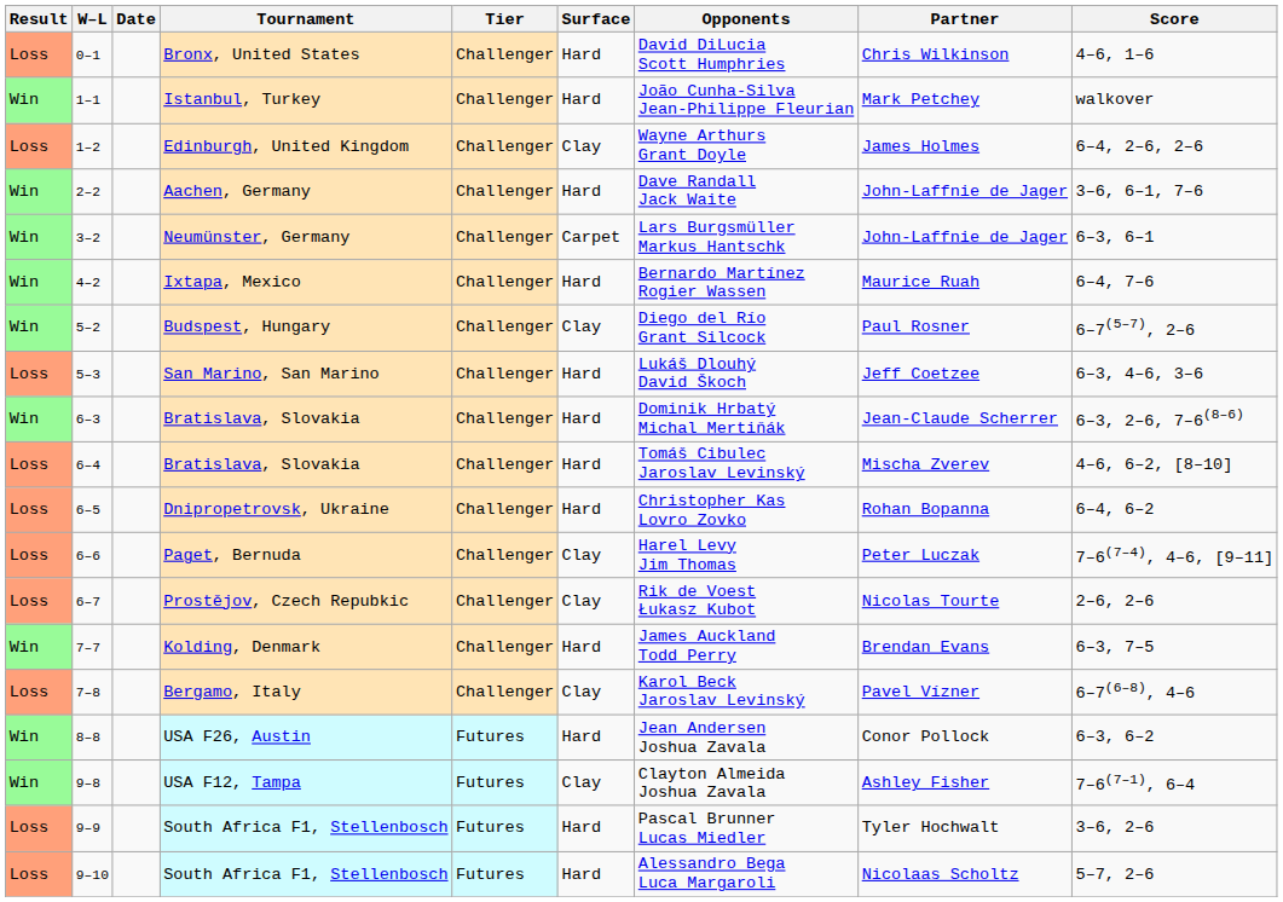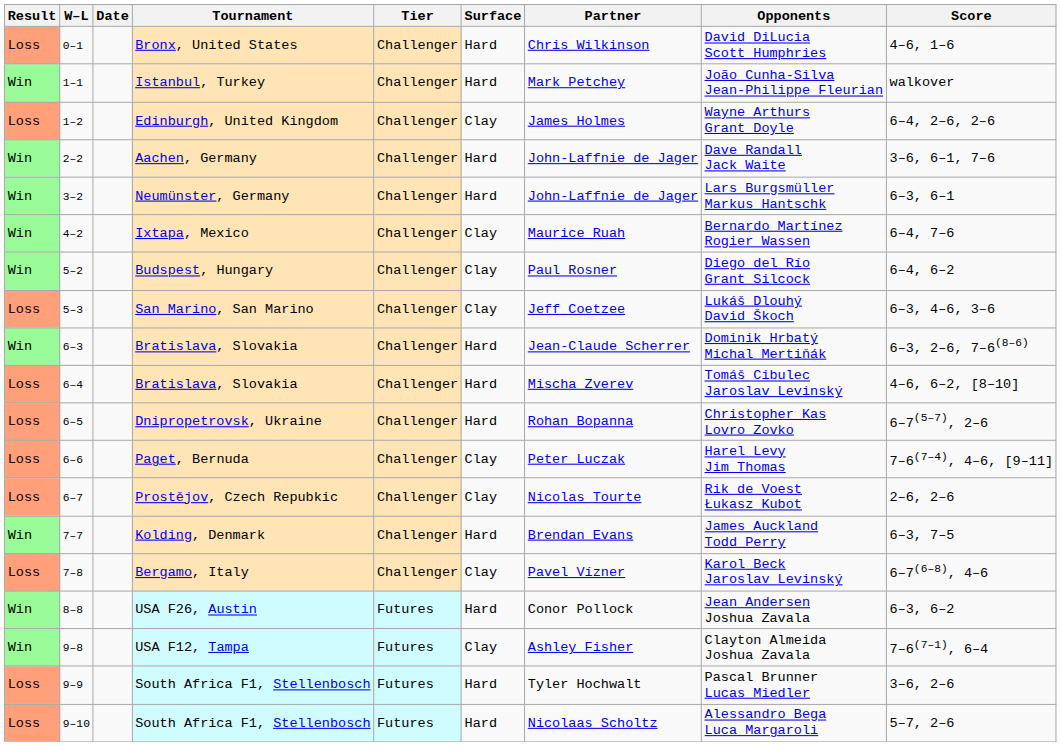 <table class="sortable wikitable">
 <tr>
 <th>Result</th>
 <th class="unsortable">W–L</th>
 <th>Date</th>
 <th>Tournament</th>
 <th>Tier</th>
 <th>Surface</th>
+<th>Partner</th>
 <th>Opponents</th>
-<th>Partner</th>
 <th class="unsortable">Score</th>
 </tr>
 <tr>
 <td style="background:#ffa07a;">Loss</td>
 <td><small>0–1</small></td>
 <td></td>
 <td style="background:moccasin;"><a href='#'>Bronx</a>, United States</td>
 <td style="background:moccasin;">Challenger</td>
 <td>Hard</td>
+<td> <a href='#'>Chris Wilkinson</a></td>
 <td> <a href='#'>David DiLucia</a> <br>  <a href='#'>Scott Humphries</a></td>
-<td> <a href='#'>Chris Wilkinson</a></td>
 <td>4–6, 1–6</td>
 </tr>
 <tr>
 <td style="background:#98fb98;">Win</td>
 <td><small>1–1</small></td>
 <td></td>
 <td style="background:moccasin;"><a href='#'>Istanbul</a>, Turkey</td>
 <td style="background:moccasin;">Challenger</td>
 <td>Hard</td>
+<td> <a href='#'>Mark Petchey</a></td>
 <td> <a href='#'>João Cunha-Silva</a> <br>  <a href='#'>Jean-Philippe Fleurian</a></td>
-<td> <a href='#'>Mark Petchey</a></td>
 <td>walkover</td>
 </tr>
 <tr>
 <td style="background:#ffa07a;">Loss</td>
 <td><small>1–2</small></td>
 <td></td>
 <td style="background:moccasin;"><a href='#'>Edinburgh</a>, United Kingdom</td>
 <td style="background:moccasin;">Challenger</td>
 <td>Clay</td>
+<td> <a href='#'>James Holmes</a></td>
 <td> <a href='#'>Wayne Arthurs</a> <br>  <a href='#'>Grant Doyle</a></td>
-<td> <a href='#'>James Holmes</a></td>
 <td>6–4, 2–6, 2–6</td>
 </tr>
 <tr>
 <td style="background:#98fb98;">Win</td>
 <td><small>2–2</small></td>
 <td></td>
 <td style="background:moccasin;"><a href='#'>Aachen</a>, Germany</td>
 <td style="background:moccasin;">Challenger</td>
 <td>Hard</td>
+<td> <a href='#'>John-Laffnie de Jager</a></td>
 <td> <a href='#'>Dave Randall</a> <br>  <a href='#'>Jack Waite</a></td>
-<td> <a href='#'>John-Laffnie de Jager</a></td>
 <td>3–6, 6–1, 7–6</td>
 </tr>
 <tr>
 <td style="background:#98fb98;">Win</td>
 <td><small>3–2</small></td>
 <td></td>
 <td style="background:moccasin;"><a href='#'>Neumünster</a>, Germany</td>
 <td style="background:moccasin;">Challenger</td>
-<td>Carpet</td>
+<td>Hard</td>
+<td> <a href='#'>John-Laffnie de Jager</a></td>
 <td> <a href='#'>Lars Burgsmüller</a> <br>  <a href='#'>Markus Hantschk</a></td>
-<td> <a href='#'>John-Laffnie de Jager</a></td>
 <td>6–3, 6–1</td>
 </tr>
 <tr>
 <td style="background:#98fb98;">Win</td>
 <td><small>4–2</small></td>
 <td></td>
 <td style="background:moccasin;"><a href='#'>Ixtapa</a>, Mexico</td>
 <td style="background:moccasin;">Challenger</td>
-<td>Hard</td>
+<td>Clay</td>
+<td> <a href='#'>Maurice Ruah</a></td>
 <td> <a href='#'>Bernardo Martínez</a> <br>  <a href='#'>Rogier Wassen</a></td>
-<td> <a href='#'>Maurice Ruah</a></td>
 <td>6–4, 7–6</td>
 </tr>
 <tr>
 <td style="background:#98fb98;">Win</td>
 <td><small>5–2</small></td>
 <td></td>
 <td style="background:moccasin;"><a href='#'>Budspest</a>, Hungary</td>
 <td style="background:moccasin;">Challenger</td>
 <td>Clay</td>
+<td> <a href='#'>Paul Rosner</a></td>
 <td> <a href='#'>Diego del Río</a> <br>  <a href='#'>Grant Silcock</a></td>
-<td> <a href='#'>Paul Rosner</a></td>
-<td>6–7<sup>(5–7)</sup>, 2–6</td>
+<td>6–4, 6–2</td>
 </tr>
 <tr>
 <td style="background:#ffa07a;">Loss</td>
 <td><small>5–3</small></td>
 <td></td>
 <td style="background:moccasin;"><a href='#'>San Marino</a>, San Marino</td>
 <td style="background:moccasin;">Challenger</td>
-<td>Hard</td>
+<td>Clay</td>
+<td> <a href='#'>Jeff Coetzee</a></td>
 <td> <a href='#'>Lukáš Dlouhý</a> <br>  <a href='#'>David Škoch</a></td>
-<td> <a href='#'>Jeff Coetzee</a></td>
 <td>6–3, 4–6, 3–6</td>
 </tr>
 <tr>
 <td style="background:#98fb98;">Win</td>
 <td><small>6–3</small></td>
 <td></td>
 <td style="background:moccasin;"><a href='#'>Bratislava</a>, Slovakia</td>
 <td style="background:moccasin;">Challenger</td>
 <td>Hard</td>
+<td> <a href='#'>Jean-Claude Scherrer</a></td>
 <td> <a href='#'>Dominik Hrbatý</a> <br>  <a href='#'>Michal Mertiňák</a></td>
-<td> <a href='#'>Jean-Claude Scherrer</a></td>
 <td>6–3, 2–6, 7–6<sup>(8–6)</sup></td>
 </tr>
 <tr>
 <td style="background:#ffa07a;">Loss</td>
 <td><small>6–4</small></td>
 <td></td>
 <td style="background:moccasin;"><a href='#'>Bratislava</a>, Slovakia</td>
 <td style="background:moccasin;">Challenger</td>
 <td>Hard</td>
+<td> <a href='#'>Mischa Zverev</a></td>
 <td> <a href='#'>Tomáš Cibulec</a> <br>  <a href='#'>Jaroslav Levinský</a></td>
-<td> <a href='#'>Mischa Zverev</a></td>
 <td>4–6, 6–2, [8–10]</td>
 </tr>
 <tr>
 <td style="background:#ffa07a;">Loss</td>
 <td><small>6–5</small></td>
 <td></td>
 <td style="background:moccasin;"><a href='#'>Dnipropetrovsk</a>, Ukraine</td>
 <td style="background:moccasin;">Challenger</td>
 <td>Hard</td>
+<td> <a href='#'>Rohan Bopanna</a></td>
 <td> <a href='#'>Christopher Kas</a> <br>  <a href='#'>Lovro Zovko</a></td>
-<td> <a href='#'>Rohan Bopanna</a></td>
-<td>6–4, 6–2</td>
+<td>6–7<sup>(5–7)</sup>, 2–6</td>
 </tr>
 <tr>
 <td style="background:#ffa07a;">Loss</td>
 <td><small>6–6</small></td>
 <td></td>
 <td style="background:moccasin;"><a href='#'>Paget</a>, Bernuda</td>
 <td style="background:moccasin;">Challenger</td>
 <td>Clay</td>
+<td> <a href='#'>Peter Luczak</a></td>
 <td> <a href='#'>Harel Levy</a> <br>  <a href='#'>Jim Thomas</a></td>
-<td> <a href='#'>Peter Luczak</a></td>
 <td>7–6<sup>(7–4)</sup>, 4–6, [9–11]</td>
 </tr>
 <tr>
 <td style="background:#ffa07a;">Loss</td>
 <td><small>6–7</small></td>
 <td></td>
 <td style="background:moccasin;"><a href='#'>Prostějov</a>, Czech Repubkic</td>
 <td style="background:moccasin;">Challenger</td>
 <td>Clay</td>
+<td> <a href='#'>Nicolas Tourte</a></td>
 <td> <a href='#'>Rik de Voest</a> <br>  <a href='#'>Łukasz Kubot</a></td>
-<td> <a href='#'>Nicolas Tourte</a></td>
 <td>2–6, 2–6</td>
 </tr>
 <tr>
 <td style="background:#98fb98;">Win</td>
 <td><small>7–7</small></td>
 <td></td>
 <td style="background:moccasin;"><a href='#'>Kolding</a>, Denmark</td>
 <td style="background:moccasin;">Challenger</td>
 <td>Hard</td>
+<td> <a href='#'>Brendan Evans</a></td>
 <td> <a href='#'>James Auckland</a> <br>  <a href='#'>Todd Perry</a></td>
-<td> <a href='#'>Brendan Evans</a></td>
 <td>6–3, 7–5</td>
 </tr>
 <tr>
 <td style="background:#ffa07a;">Loss</td>
 <td><small>7–8</small></td>
 <td></td>
 <td style="background:moccasin;"><a href='#'>Bergamo</a>, Italy</td>
 <td style="background:moccasin;">Challenger</td>
 <td>Clay</td>
+<td> <a href='#'>Pavel Vízner</a></td>
 <td> <a href='#'>Karol Beck</a> <br>  <a href='#'>Jaroslav Levinský</a></td>
-<td> <a href='#'>Pavel Vízner</a></td>
 <td>6–7<sup>(6–8)</sup>, 4–6</td>
 </tr>
 <tr>
 <td style="background:#98fb98;">Win</td>
 <td><small>8–8</small></td>
 <td></td>
 <td style="background:#cffcff;">USA F26, <a href='#'>Austin</a></td>
 <td style="background:#cffcff;">Futures</td>
 <td>Hard</td>
+<td> Conor Pollock</td>
 <td> <a href='#'>Jean Andersen</a> <br>  Joshua Zavala</td>
-<td> Conor Pollock</td>
 <td>6–3, 6–2</td>
 </tr>
 <tr>
 <td style="background:#98fb98;">Win</td>
 <td><small>9–8</small></td>
 <td></td>
 <td style="background:#cffcff;">USA F12, <a href='#'>Tampa</a></td>
 <td style="background:#cffcff;">Futures</td>
 <td>Clay</td>
+<td> <a href='#'>Ashley Fisher</a></td>
 <td> Clayton Almeida <br>  Joshua Zavala</td>
-<td> <a href='#'>Ashley Fisher</a></td>
 <td>7–6<sup>(7–1)</sup>, 6–4</td>
 </tr>
 <tr>
 <td style="background:#ffa07a;">Loss</td>
 <td><small>9–9</small></td>
 <td></td>
 <td style="background:#cffcff;">South Africa F1, <a href='#'>Stellenbosch</a></td>
 <td style="background:#cffcff;">Futures</td>
 <td>Hard</td>
+<td> Tyler Hochwalt</td>
 <td> Pascal Brunner <br>  <a href='#'>Lucas Miedler</a></td>
-<td> Tyler Hochwalt</td>
 <td>3–6, 2–6</td>
 </tr>
 <tr>
 <td style="background:#ffa07a;">Loss</td>
 <td><small>9–10</small></td>
 <td></td>
 <td style="background:#cffcff;">South Africa F1, <a href='#'>Stellenbosch</a></td>
 <td style="background:#cffcff;">Futures</td>
 <td>Hard</td>
+<td> <a href='#'>Nicolaas Scholtz</a></td>
 <td> <a href='#'>Alessandro Bega</a> <br>  <a href='#'>Luca Margaroli</a></td>
-<td> <a href='#'>Nicolaas Scholtz</a></td>
 <td>5–7, 2–6</td>
 </tr>
 </table>
